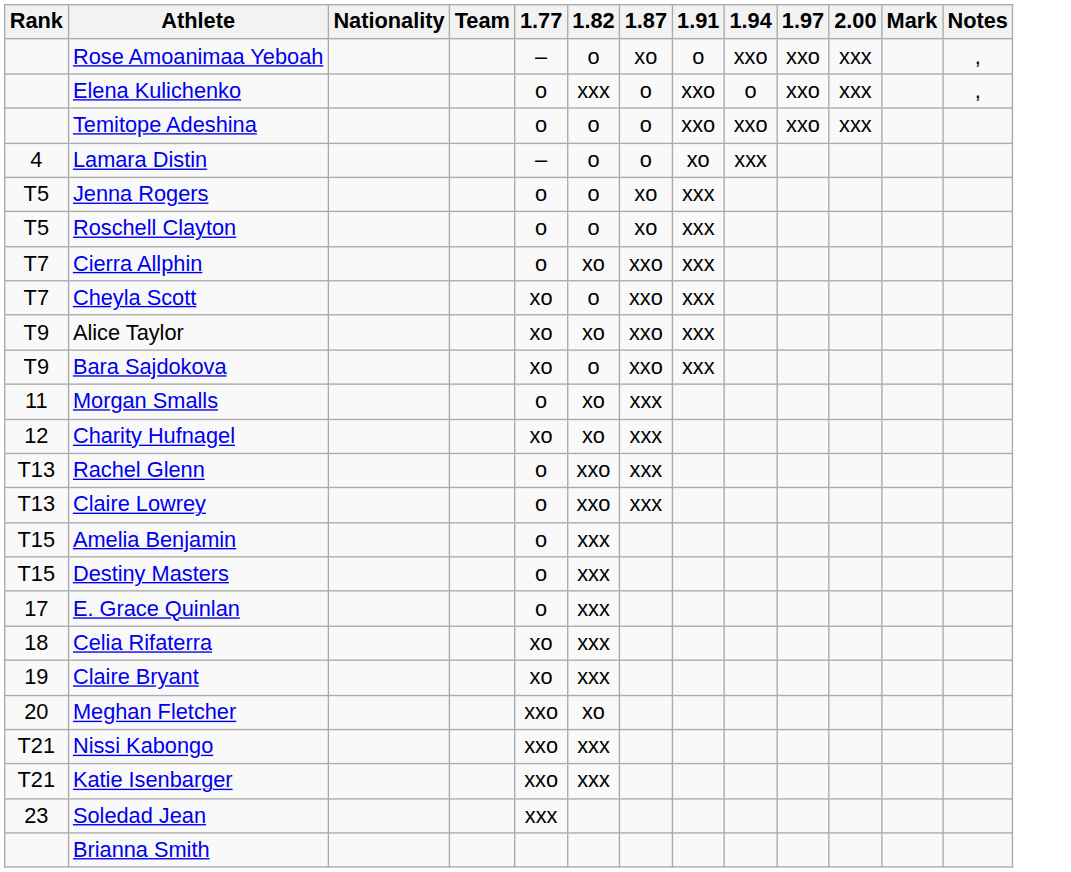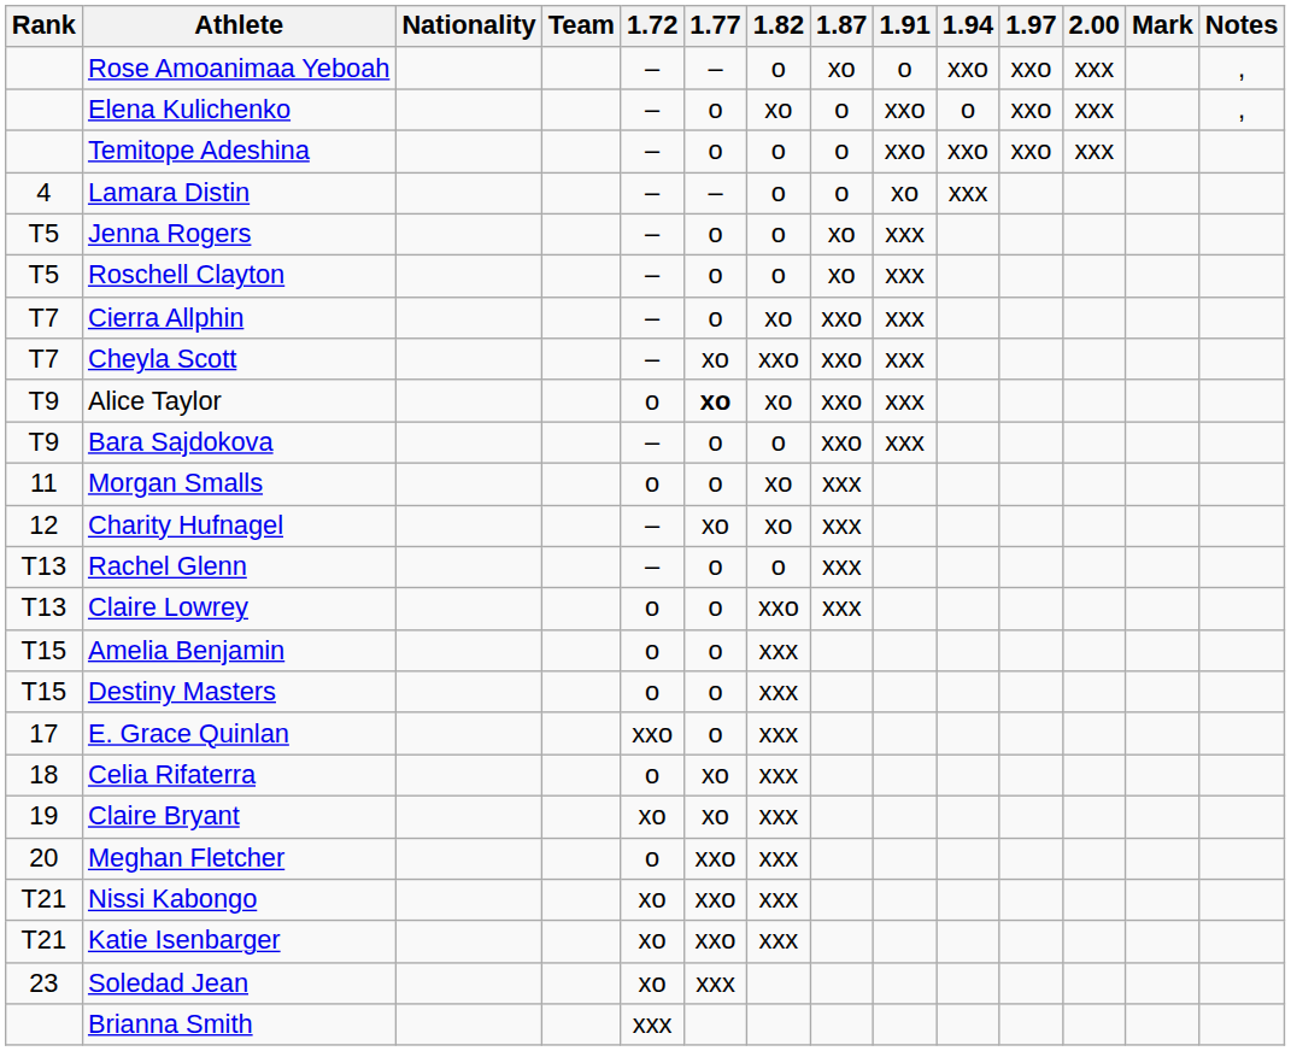 <table class="wikitable sortable plainrowheaders" style="text-align:center">
 <tr>
 <th scope="col">Rank</th>
 <th scope="col">Athlete</th>
 <th scope="col">Nationality</th>
 <th scope="col">Team</th>
+<th>1.72</th>
 <th>1.77</th>
 <th>1.82</th>
 <th>1.87</th>
 <th>1.91</th>
 <th>1.94</th>
 <th>1.97</th>
 <th>2.00</th>
 <th scope="col">Mark</th>
 <th scope="col">Notes</th>
 </tr>
 <tr>
 <td></td>
 <td align=left><a href='#'>Rose Amoanimaa Yeboah</a></td>
 <td align=left></td>
 <td></td>
 <td>–</td>
+<td>–</td>
 <td>o</td>
 <td>xo</td>
 <td>o</td>
 <td>xxo</td>
 <td>xxo</td>
 <td>xxx</td>
 <td></td>
 <td>, </td>
 </tr>
 <tr>
 <td></td>
 <td align=left><a href='#'>Elena Kulichenko</a></td>
 <td align=left></td>
 <td></td>
+<td>–</td>
 <td>o</td>
-<td>xxx</td>
+<td>xo</td>
 <td>o</td>
 <td>xxo</td>
 <td>o</td>
 <td>xxo</td>
 <td>xxx</td>
 <td></td>
 <td>, </td>
 </tr>
 <tr>
 <td></td>
 <td align=left><a href='#'>Temitope Adeshina</a></td>
 <td align=left></td>
 <td></td>
+<td>–</td>
 <td>o</td>
 <td>o</td>
 <td>o</td>
 <td>xxo</td>
 <td>xxo</td>
 <td>xxo</td>
 <td>xxx</td>
 <td></td>
 <td></td>
 </tr>
 <tr>
 <td>4</td>
 <td align=left><a href='#'>Lamara Distin</a></td>
 <td align=left></td>
 <td></td>
 <td>–</td>
+<td>–</td>
 <td>o</td>
 <td>o</td>
 <td>xo</td>
 <td>xxx</td>
 <td></td>
 <td></td>
 <td></td>
 <td></td>
 </tr>
 <tr>
 <td>T5</td>
 <td align=left><a href='#'>Jenna Rogers</a></td>
 <td align=left></td>
 <td></td>
+<td>–</td>
 <td>o</td>
 <td>o</td>
 <td>xo</td>
 <td>xxx</td>
 <td></td>
 <td></td>
 <td></td>
 <td></td>
 <td></td>
 </tr>
 <tr>
 <td>T5</td>
 <td align=left><a href='#'>Roschell Clayton</a></td>
 <td align=left></td>
 <td></td>
+<td>–</td>
 <td>o</td>
 <td>o</td>
 <td>xo</td>
 <td>xxx</td>
 <td></td>
 <td></td>
 <td></td>
 <td></td>
 <td></td>
 </tr>
 <tr>
 <td>T7</td>
 <td align=left><a href='#'>Cierra Allphin</a></td>
 <td align=left></td>
 <td></td>
+<td>–</td>
 <td>o</td>
 <td>xo</td>
 <td>xxo</td>
 <td>xxx</td>
 <td></td>
 <td></td>
 <td></td>
 <td></td>
 <td></td>
 </tr>
 <tr>
 <td>T7</td>
 <td align=left><a href='#'>Cheyla Scott</a></td>
 <td align=left></td>
 <td></td>
+<td>–</td>
 <td>xo</td>
-<td>o</td>
+<td>xxo</td>
 <td>xxo</td>
 <td>xxx</td>
 <td></td>
 <td></td>
 <td></td>
 <td></td>
 <td></td>
 </tr>
 <tr>
 <td>T9</td>
 <td align=left>Alice Taylor</td>
 <td align=left></td>
 <td></td>
-<td>xo</td>
+<td>o</td>
+<td><strong>xo</strong></td>
 <td>xo</td>
 <td>xxo</td>
 <td>xxx</td>
 <td></td>
 <td></td>
 <td></td>
 <td></td>
 <td></td>
 </tr>
 <tr>
 <td>T9</td>
 <td align=left><a href='#'>Bara Sajdokova</a></td>
 <td align=left></td>
 <td></td>
-<td>xo</td>
+<td>–</td>
+<td>o</td>
 <td>o</td>
 <td>xxo</td>
 <td>xxx</td>
 <td></td>
 <td></td>
 <td></td>
 <td></td>
 <td></td>
 </tr>
 <tr>
 <td>11</td>
 <td align=left><a href='#'>Morgan Smalls</a></td>
 <td align=left></td>
 <td></td>
 <td>o</td>
+<td>o</td>
 <td>xo</td>
 <td>xxx</td>
 <td></td>
 <td></td>
 <td></td>
 <td></td>
 <td></td>
 <td></td>
 </tr>
 <tr>
 <td>12</td>
 <td align=left><a href='#'>Charity Hufnagel</a></td>
 <td align=left></td>
 <td></td>
+<td>–</td>
 <td>xo</td>
 <td>xo</td>
 <td>xxx</td>
 <td></td>
 <td></td>
 <td></td>
 <td></td>
 <td></td>
 <td></td>
 </tr>
 <tr>
 <td>T13</td>
 <td align=left><a href='#'>Rachel Glenn</a></td>
 <td align=left></td>
 <td></td>
+<td>–</td>
 <td>o</td>
-<td>xxo</td>
+<td>o</td>
 <td>xxx</td>
 <td></td>
 <td></td>
 <td></td>
 <td></td>
 <td></td>
 <td></td>
 </tr>
 <tr>
 <td>T13</td>
 <td align=left><a href='#'>Claire Lowrey</a></td>
 <td align=left></td>
 <td></td>
+<td>o</td>
 <td>o</td>
 <td>xxo</td>
 <td>xxx</td>
 <td></td>
 <td></td>
 <td></td>
 <td></td>
 <td></td>
 <td></td>
 </tr>
 <tr>
 <td>T15</td>
 <td align=left><a href='#'>Amelia Benjamin</a></td>
 <td align=left></td>
 <td></td>
 <td>o</td>
+<td>o</td>
 <td>xxx</td>
 <td></td>
 <td></td>
 <td></td>
 <td></td>
 <td></td>
 <td></td>
 <td></td>
 </tr>
 <tr>
 <td>T15</td>
 <td align=left><a href='#'>Destiny Masters</a></td>
 <td align=left></td>
 <td></td>
 <td>o</td>
+<td>o</td>
 <td>xxx</td>
 <td></td>
 <td></td>
 <td></td>
 <td></td>
 <td></td>
 <td></td>
 <td></td>
 </tr>
 <tr>
 <td>17</td>
 <td align=left><a href='#'>E. Grace Quinlan</a></td>
 <td align=left></td>
 <td></td>
+<td>xxo</td>
 <td>o</td>
 <td>xxx</td>
 <td></td>
 <td></td>
 <td></td>
 <td></td>
 <td></td>
 <td></td>
 <td></td>
 </tr>
 <tr>
 <td>18</td>
 <td align=left><a href='#'>Celia Rifaterra</a></td>
 <td align=left></td>
 <td></td>
+<td>o</td>
 <td>xo</td>
 <td>xxx</td>
 <td></td>
 <td></td>
 <td></td>
 <td></td>
 <td></td>
 <td></td>
 <td></td>
 </tr>
 <tr>
 <td>19</td>
 <td align=left><a href='#'>Claire Bryant</a></td>
 <td align=left></td>
 <td></td>
 <td>xo</td>
+<td>xo</td>
 <td>xxx</td>
 <td></td>
 <td></td>
 <td></td>
 <td></td>
 <td></td>
 <td></td>
 <td></td>
 </tr>
 <tr>
 <td>20</td>
 <td align=left><a href='#'>Meghan Fletcher</a></td>
 <td align=left></td>
 <td></td>
+<td>o</td>
 <td>xxo</td>
-<td>xo</td>
+<td>xxx</td>
 <td></td>
 <td></td>
 <td></td>
 <td></td>
 <td></td>
 <td></td>
 <td></td>
 </tr>
 <tr>
 <td>T21</td>
 <td align=left><a href='#'>Nissi Kabongo</a></td>
 <td align=left></td>
 <td></td>
+<td>xo</td>
 <td>xxo</td>
 <td>xxx</td>
 <td></td>
 <td></td>
 <td></td>
 <td></td>
 <td></td>
 <td></td>
 <td></td>
 </tr>
 <tr>
 <td>T21</td>
 <td align=left><a href='#'>Katie Isenbarger</a></td>
 <td align=left></td>
 <td></td>
+<td>xo</td>
 <td>xxo</td>
 <td>xxx</td>
 <td></td>
 <td></td>
 <td></td>
 <td></td>
 <td></td>
 <td></td>
 <td></td>
 </tr>
 <tr>
 <td>23</td>
 <td align=left><a href='#'>Soledad Jean</a></td>
 <td align=left></td>
 <td></td>
+<td>xo</td>
 <td>xxx</td>
 <td></td>
 <td></td>
 <td></td>
 <td></td>
 <td></td>
 <td></td>
 <td></td>
 <td></td>
 </tr>
 <tr>
 <td></td>
 <td align=left><a href='#'>Brianna Smith</a></td>
 <td align=left></td>
 <td></td>
+<td>xxx</td>
 <td></td>
 <td></td>
 <td></td>
 <td></td>
 <td></td>
 <td></td>
 <td></td>
 <td></td>
 <td></td>
 </tr>
 </table>
